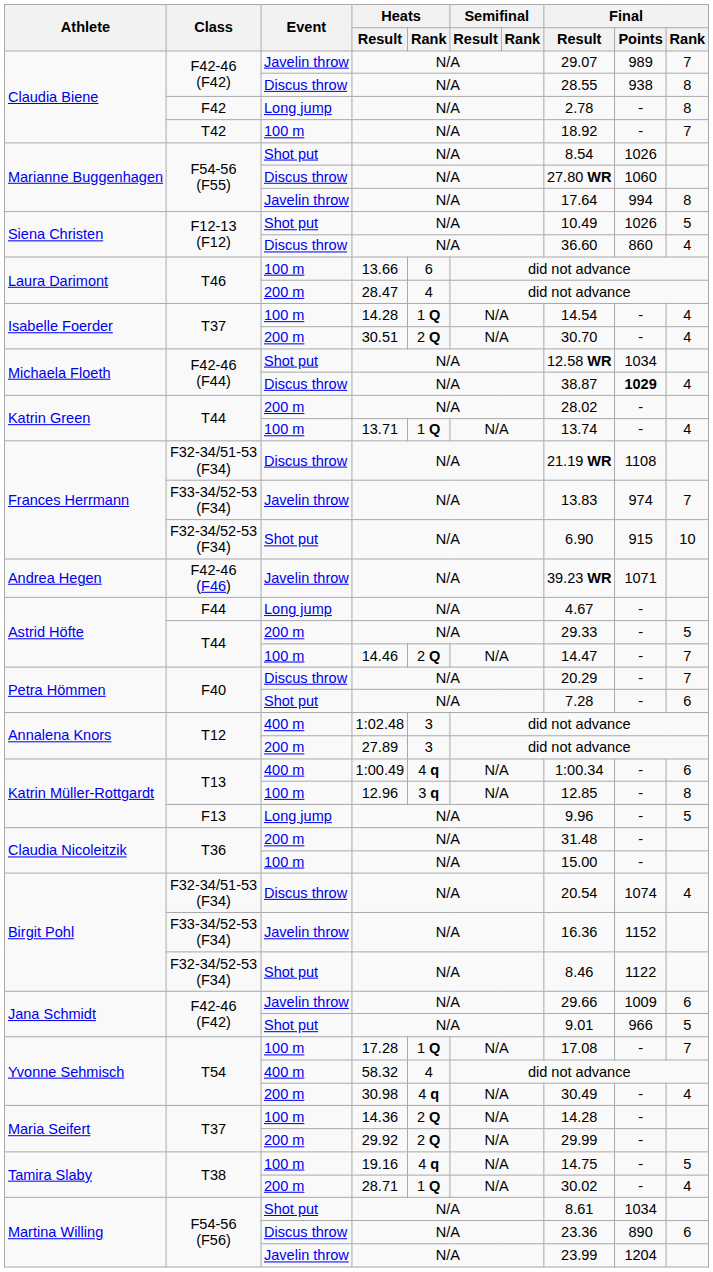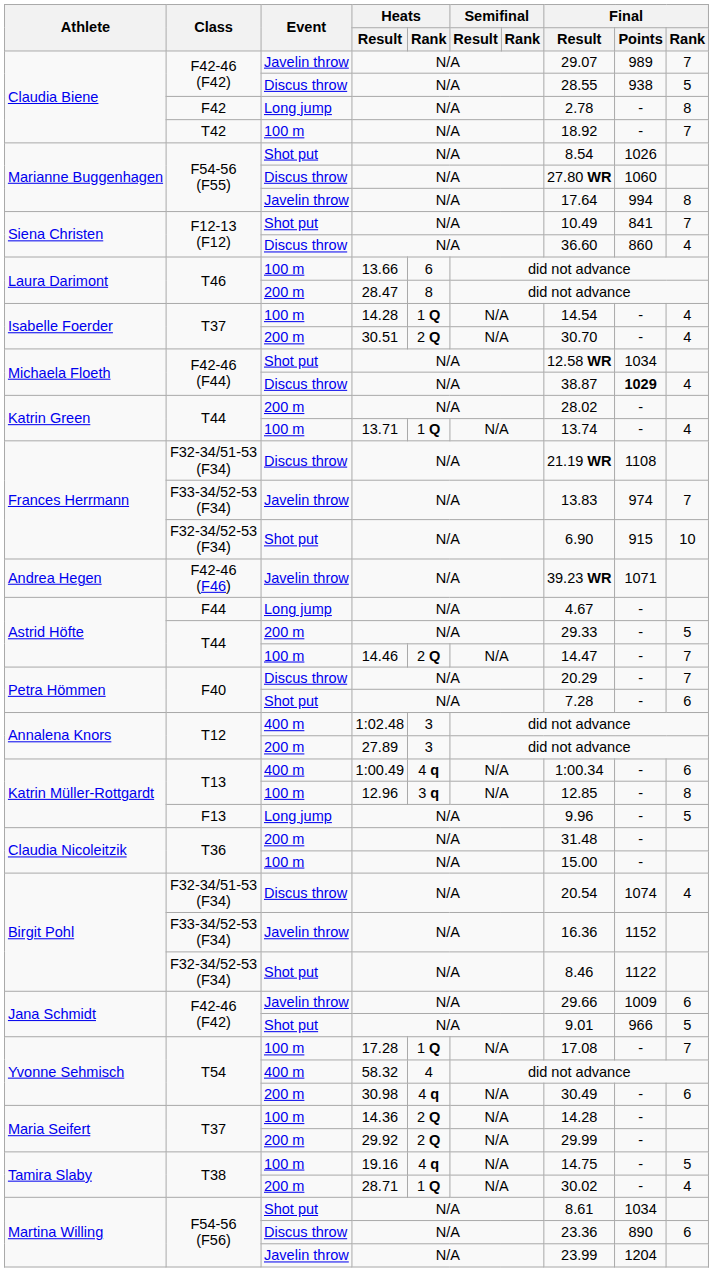 <table class=wikitable style="font-size:90%">
 <tr>
 <th rowspan="2">Athlete</th>
 <th rowspan="2">Class</th>
 <th rowspan="2">Event</th>
 <th colspan="2">Heats</th>
 <th colspan="2">Semifinal</th>
 <th colspan="3">Final</th>
 </tr>
 <tr>
 <th>Result</th>
 <th>Rank</th>
 <th>Result</th>
 <th>Rank</th>
 <th>Result</th>
 <th>Points</th>
 <th>Rank</th>
 </tr>
 <tr>
 <td rowspan="4"><a href='#'>Claudia Biene</a></td>
 <td rowspan="2" style="text-align:center;">F42-46<br>(F42)</td>
 <td><a href='#'>Javelin throw</a></td>
 <td style="text-align:center;" colspan="4">N/A</td>
 <td style="text-align:center;">29.07</td>
 <td style="text-align:center;">989</td>
 <td style="text-align:center;">7</td>
 </tr>
 <tr>
 <td><a href='#'>Discus throw</a></td>
 <td style="text-align:center;" colspan="4">N/A</td>
 <td style="text-align:center;">28.55</td>
 <td style="text-align:center;">938</td>
-<td style="text-align:center;">8</td>
+<td style="text-align:center;">5</td>
 </tr>
 <tr>
 <td style="text-align:center;">F42</td>
 <td><a href='#'>Long jump</a></td>
 <td style="text-align:center;" colspan="4">N/A</td>
 <td style="text-align:center;">2.78</td>
 <td style="text-align:center;">-</td>
 <td style="text-align:center;">8</td>
 </tr>
 <tr>
 <td style="text-align:center;">T42</td>
 <td><a href='#'>100 m</a></td>
 <td style="text-align:center;" colspan="4">N/A</td>
 <td style="text-align:center;">18.92</td>
 <td style="text-align:center;">-</td>
 <td style="text-align:center;">7</td>
 </tr>
 <tr>
 <td rowspan="3"><a href='#'>Marianne Buggenhagen</a></td>
 <td rowspan="3" style="text-align:center;">F54-56<br>(F55)</td>
 <td><a href='#'>Shot put</a></td>
 <td style="text-align:center;" colspan="4">N/A</td>
 <td style="text-align:center;">8.54</td>
 <td style="text-align:center;">1026</td>
 <td style="text-align:center;"></td>
 </tr>
 <tr>
 <td><a href='#'>Discus throw</a></td>
 <td style="text-align:center;" colspan="4">N/A</td>
 <td style="text-align:center;">27.80 <strong>WR</strong></td>
 <td style="text-align:center;">1060</td>
 <td style="text-align:center;"></td>
 </tr>
 <tr>
 <td><a href='#'>Javelin throw</a></td>
 <td style="text-align:center;" colspan="4">N/A</td>
 <td style="text-align:center;">17.64</td>
 <td style="text-align:center;">994</td>
 <td style="text-align:center;">8</td>
 </tr>
 <tr>
 <td rowspan="2"><a href='#'>Siena Christen</a></td>
 <td rowspan="2" style="text-align:center;">F12-13<br>(F12)</td>
 <td><a href='#'>Shot put</a></td>
 <td style="text-align:center;" colspan="4">N/A</td>
 <td style="text-align:center;">10.49</td>
-<td style="text-align:center;">1026</td>
-<td style="text-align:center;">5</td>
+<td style="text-align:center;">841</td>
+<td style="text-align:center;">7</td>
 </tr>
 <tr>
 <td><a href='#'>Discus throw</a></td>
 <td style="text-align:center;" colspan="4">N/A</td>
 <td style="text-align:center;">36.60</td>
 <td style="text-align:center;">860</td>
 <td style="text-align:center;">4</td>
 </tr>
 <tr>
 <td rowspan="2"><a href='#'>Laura Darimont</a></td>
 <td rowspan="2" style="text-align:center;">T46</td>
 <td><a href='#'>100 m</a></td>
 <td style="text-align:center;">13.66</td>
 <td style="text-align:center;">6</td>
 <td style="text-align:center;" colspan="5">did not advance</td>
 </tr>
 <tr>
 <td><a href='#'>200 m</a></td>
 <td style="text-align:center;">28.47</td>
-<td style="text-align:center;">4</td>
+<td style="text-align:center;">8</td>
 <td style="text-align:center;" colspan="5">did not advance</td>
 </tr>
 <tr>
 <td rowspan="2"><a href='#'>Isabelle Foerder</a></td>
 <td rowspan="2" style="text-align:center;">T37</td>
 <td><a href='#'>100 m</a></td>
 <td style="text-align:center;">14.28</td>
 <td style="text-align:center;">1 <strong>Q</strong></td>
 <td style="text-align:center;" colspan="2">N/A</td>
 <td style="text-align:center;">14.54</td>
 <td style="text-align:center;">-</td>
 <td style="text-align:center;">4</td>
 </tr>
 <tr>
 <td><a href='#'>200 m</a></td>
 <td style="text-align:center;">30.51</td>
 <td style="text-align:center;">2 <strong>Q</strong></td>
 <td style="text-align:center;" colspan="2">N/A</td>
 <td style="text-align:center;">30.70</td>
 <td style="text-align:center;">-</td>
 <td style="text-align:center;">4</td>
 </tr>
 <tr>
 <td rowspan="2"><a href='#'>Michaela Floeth</a></td>
 <td rowspan="2" style="text-align:center;">F42-46<br>(F44)</td>
 <td><a href='#'>Shot put</a></td>
 <td style="text-align:center;" colspan="4">N/A</td>
 <td style="text-align:center;">12.58 <strong>WR</strong></td>
 <td style="text-align:center;">1034</td>
 <td style="text-align:center;"></td>
 </tr>
 <tr>
 <td><a href='#'>Discus throw</a></td>
 <td style="text-align:center;" colspan="4">N/A</td>
 <td style="text-align:center;">38.87</td>
 <td style="text-align:center;"><strong>1029</strong></td>
 <td style="text-align:center;">4</td>
 </tr>
 <tr>
 <td rowspan="2"><a href='#'>Katrin Green</a></td>
 <td rowspan="2" style="text-align:center;">T44</td>
 <td><a href='#'>200 m</a></td>
 <td style="text-align:center;" colspan="4">N/A</td>
 <td style="text-align:center;">28.02</td>
 <td style="text-align:center;">-</td>
 <td style="text-align:center;"></td>
 </tr>
 <tr>
 <td><a href='#'>100 m</a></td>
 <td style="text-align:center;">13.71</td>
 <td style="text-align:center;">1 <strong>Q</strong></td>
 <td style="text-align:center;" colspan="2">N/A</td>
 <td style="text-align:center;">13.74</td>
 <td style="text-align:center;">-</td>
 <td style="text-align:center;">4</td>
 </tr>
 <tr>
 <td rowspan="3"><a href='#'>Frances Herrmann</a></td>
 <td style="text-align:center;">F32-34/51-53<br>(F34)</td>
 <td><a href='#'>Discus throw</a></td>
 <td style="text-align:center;" colspan="4">N/A</td>
 <td style="text-align:center;">21.19 <strong>WR</strong></td>
 <td style="text-align:center;">1108</td>
 <td style="text-align:center;"></td>
 </tr>
 <tr>
 <td style="text-align:center;">F33-34/52-53<br>(F34)</td>
 <td><a href='#'>Javelin throw</a></td>
 <td style="text-align:center;" colspan="4">N/A</td>
 <td style="text-align:center;">13.83</td>
 <td style="text-align:center;">974</td>
 <td style="text-align:center;">7</td>
 </tr>
 <tr>
 <td style="text-align:center;">F32-34/52-53<br>(F34)</td>
 <td><a href='#'>Shot put</a></td>
 <td style="text-align:center;" colspan="4">N/A</td>
 <td style="text-align:center;">6.90</td>
 <td style="text-align:center;">915</td>
 <td style="text-align:center;">10</td>
 </tr>
 <tr>
 <td><a href='#'>Andrea Hegen</a></td>
 <td style="text-align:center;">F42-46<br>(<a href='#'>F46</a>)</td>
 <td><a href='#'>Javelin throw</a></td>
 <td style="text-align:center;" colspan="4">N/A</td>
 <td style="text-align:center;">39.23 <strong>WR</strong></td>
 <td style="text-align:center;">1071</td>
 <td style="text-align:center;"></td>
 </tr>
 <tr>
 <td rowspan="3"><a href='#'>Astrid Höfte</a></td>
 <td style="text-align:center;">F44</td>
 <td><a href='#'>Long jump</a></td>
 <td style="text-align:center;" colspan="4">N/A</td>
 <td style="text-align:center;">4.67</td>
 <td style="text-align:center;">-</td>
 <td style="text-align:center;"></td>
 </tr>
 <tr>
 <td rowspan="2" style="text-align:center;">T44</td>
 <td><a href='#'>200 m</a></td>
 <td style="text-align:center;" colspan="4">N/A</td>
 <td style="text-align:center;">29.33</td>
 <td style="text-align:center;">-</td>
 <td style="text-align:center;">5</td>
 </tr>
 <tr>
 <td><a href='#'>100 m</a></td>
 <td style="text-align:center;">14.46</td>
 <td style="text-align:center;">2 <strong>Q</strong></td>
 <td style="text-align:center;" colspan="2">N/A</td>
 <td style="text-align:center;">14.47</td>
 <td style="text-align:center;">-</td>
 <td style="text-align:center;">7</td>
 </tr>
 <tr>
 <td rowspan="2"><a href='#'>Petra Hömmen</a></td>
 <td rowspan="2" style="text-align:center;">F40</td>
 <td><a href='#'>Discus throw</a></td>
 <td style="text-align:center;" colspan="4">N/A</td>
 <td style="text-align:center;">20.29</td>
 <td style="text-align:center;">-</td>
 <td style="text-align:center;">7</td>
 </tr>
 <tr>
 <td><a href='#'>Shot put</a></td>
 <td style="text-align:center;" colspan="4">N/A</td>
 <td style="text-align:center;">7.28</td>
 <td style="text-align:center;">-</td>
 <td style="text-align:center;">6</td>
 </tr>
 <tr>
 <td rowspan="2"><a href='#'>Annalena Knors</a></td>
 <td rowspan="2" style="text-align:center;">T12</td>
 <td><a href='#'>400 m</a></td>
 <td style="text-align:center;">1:02.48</td>
 <td style="text-align:center;">3</td>
 <td style="text-align:center;" colspan="5">did not advance</td>
 </tr>
 <tr>
 <td><a href='#'>200 m</a></td>
 <td style="text-align:center;">27.89</td>
 <td style="text-align:center;">3</td>
 <td style="text-align:center;" colspan="5">did not advance</td>
 </tr>
 <tr>
 <td rowspan="3"><a href='#'>Katrin Müller-Rottgardt</a></td>
 <td rowspan="2" style="text-align:center;">T13</td>
 <td><a href='#'>400 m</a></td>
 <td style="text-align:center;">1:00.49</td>
 <td style="text-align:center;">4 <strong>q</strong></td>
 <td style="text-align:center;" colspan="2">N/A</td>
 <td style="text-align:center;">1:00.34</td>
 <td style="text-align:center;">-</td>
 <td style="text-align:center;">6</td>
 </tr>
 <tr>
 <td><a href='#'>100 m</a></td>
 <td style="text-align:center;">12.96</td>
 <td style="text-align:center;">3 <strong>q</strong></td>
 <td style="text-align:center;" colspan="2">N/A</td>
 <td style="text-align:center;">12.85</td>
 <td style="text-align:center;">-</td>
 <td style="text-align:center;">8</td>
 </tr>
 <tr>
 <td style="text-align:center;">F13</td>
 <td><a href='#'>Long jump</a></td>
 <td style="text-align:center;" colspan="4">N/A</td>
 <td style="text-align:center;">9.96</td>
 <td style="text-align:center;">-</td>
 <td style="text-align:center;">5</td>
 </tr>
 <tr>
 <td rowspan="2"><a href='#'>Claudia Nicoleitzik</a></td>
 <td rowspan="2" style="text-align:center;">T36</td>
 <td><a href='#'>200 m</a></td>
 <td style="text-align:center;" colspan="4">N/A</td>
 <td style="text-align:center;">31.48</td>
 <td style="text-align:center;">-</td>
 <td style="text-align:center;"></td>
 </tr>
 <tr>
 <td><a href='#'>100 m</a></td>
 <td style="text-align:center;" colspan="4">N/A</td>
 <td style="text-align:center;">15.00</td>
 <td style="text-align:center;">-</td>
 <td style="text-align:center;"></td>
 </tr>
 <tr>
 <td rowspan="3"><a href='#'>Birgit Pohl</a></td>
 <td style="text-align:center;">F32-34/51-53<br>(F34)</td>
 <td><a href='#'>Discus throw</a></td>
 <td style="text-align:center;" colspan="4">N/A</td>
 <td style="text-align:center;">20.54</td>
 <td style="text-align:center;">1074</td>
 <td style="text-align:center;">4</td>
 </tr>
 <tr>
 <td style="text-align:center;">F33-34/52-53<br>(F34)</td>
 <td><a href='#'>Javelin throw</a></td>
 <td style="text-align:center;" colspan="4">N/A</td>
 <td style="text-align:center;">16.36</td>
 <td style="text-align:center;">1152</td>
 <td style="text-align:center;"></td>
 </tr>
 <tr>
 <td style="text-align:center;">F32-34/52-53<br>(F34)</td>
 <td><a href='#'>Shot put</a></td>
 <td style="text-align:center;" colspan="4">N/A</td>
 <td style="text-align:center;">8.46</td>
 <td style="text-align:center;">1122</td>
 <td style="text-align:center;"></td>
 </tr>
 <tr>
 <td rowspan="2"><a href='#'>Jana Schmidt</a></td>
 <td rowspan="2" style="text-align:center;">F42-46<br>(F42)</td>
 <td><a href='#'>Javelin throw</a></td>
 <td style="text-align:center;" colspan="4">N/A</td>
 <td style="text-align:center;">29.66</td>
 <td style="text-align:center;">1009</td>
 <td style="text-align:center;">6</td>
 </tr>
 <tr>
 <td><a href='#'>Shot put</a></td>
 <td style="text-align:center;" colspan="4">N/A</td>
 <td style="text-align:center;">9.01</td>
 <td style="text-align:center;">966</td>
 <td style="text-align:center;">5</td>
 </tr>
 <tr>
 <td rowspan="3"><a href='#'>Yvonne Sehmisch</a></td>
 <td rowspan="3" style="text-align:center;">T54</td>
 <td><a href='#'>100 m</a></td>
 <td style="text-align:center;">17.28</td>
 <td style="text-align:center;">1 <strong>Q</strong></td>
 <td style="text-align:center;" colspan="2">N/A</td>
 <td style="text-align:center;">17.08</td>
 <td style="text-align:center;">-</td>
 <td style="text-align:center;">7</td>
 </tr>
 <tr>
 <td><a href='#'>400 m</a></td>
 <td style="text-align:center;">58.32</td>
 <td style="text-align:center;">4</td>
 <td style="text-align:center;" colspan="5">did not advance</td>
 </tr>
 <tr>
 <td><a href='#'>200 m</a></td>
 <td style="text-align:center;">30.98</td>
 <td style="text-align:center;">4 <strong>q</strong></td>
 <td style="text-align:center;" colspan="2">N/A</td>
 <td style="text-align:center;">30.49</td>
 <td style="text-align:center;">-</td>
-<td style="text-align:center;">4</td>
+<td style="text-align:center;">6</td>
 </tr>
 <tr>
 <td rowspan="2"><a href='#'>Maria Seifert</a></td>
 <td rowspan="2" style="text-align:center;">T37</td>
 <td><a href='#'>100 m</a></td>
 <td style="text-align:center;">14.36</td>
 <td style="text-align:center;">2 <strong>Q</strong></td>
 <td style="text-align:center;" colspan="2">N/A</td>
 <td style="text-align:center;">14.28</td>
 <td style="text-align:center;">-</td>
 <td style="text-align:center;"></td>
 </tr>
 <tr>
 <td><a href='#'>200 m</a></td>
 <td style="text-align:center;">29.92</td>
 <td style="text-align:center;">2 <strong>Q</strong></td>
 <td style="text-align:center;" colspan="2">N/A</td>
 <td style="text-align:center;">29.99</td>
 <td style="text-align:center;">-</td>
 <td style="text-align:center;"></td>
 </tr>
 <tr>
 <td rowspan="2"><a href='#'>Tamira Slaby</a></td>
 <td rowspan="2" style="text-align:center;">T38</td>
 <td><a href='#'>100 m</a></td>
 <td style="text-align:center;">19.16</td>
 <td style="text-align:center;">4 <strong>q</strong></td>
 <td style="text-align:center;" colspan="2">N/A</td>
 <td style="text-align:center;">14.75</td>
 <td style="text-align:center;">-</td>
 <td style="text-align:center;">5</td>
 </tr>
 <tr>
 <td><a href='#'>200 m</a></td>
 <td style="text-align:center;">28.71</td>
 <td style="text-align:center;">1 <strong>Q</strong></td>
 <td style="text-align:center;" colspan="2">N/A</td>
 <td style="text-align:center;">30.02</td>
 <td style="text-align:center;">-</td>
 <td style="text-align:center;">4</td>
 </tr>
 <tr>
 <td rowspan="3"><a href='#'>Martina Willing</a></td>
 <td rowspan="3" style="text-align:center;">F54-56<br>(F56)</td>
 <td><a href='#'>Shot put</a></td>
 <td style="text-align:center;" colspan="4">N/A</td>
 <td style="text-align:center;">8.61</td>
 <td style="text-align:center;">1034</td>
 <td style="text-align:center;"></td>
 </tr>
 <tr>
 <td><a href='#'>Discus throw</a></td>
 <td style="text-align:center;" colspan="4">N/A</td>
 <td style="text-align:center;">23.36</td>
 <td style="text-align:center;">890</td>
 <td style="text-align:center;">6</td>
 </tr>
 <tr>
 <td><a href='#'>Javelin throw</a></td>
 <td style="text-align:center;" colspan="4">N/A</td>
 <td style="text-align:center;">23.99</td>
 <td style="text-align:center;">1204</td>
 <td style="text-align:center;"></td>
 </tr>
 </table>
